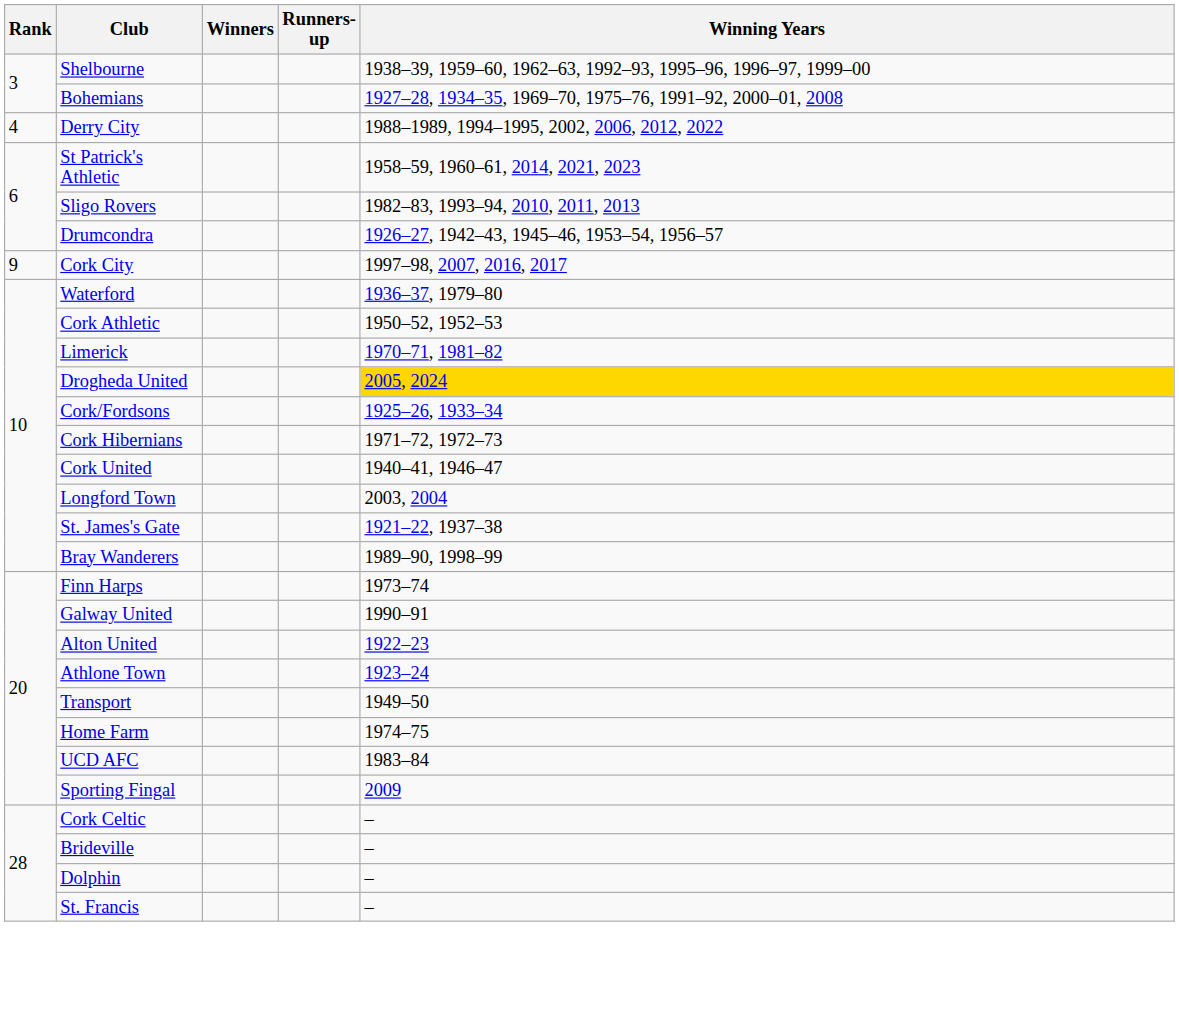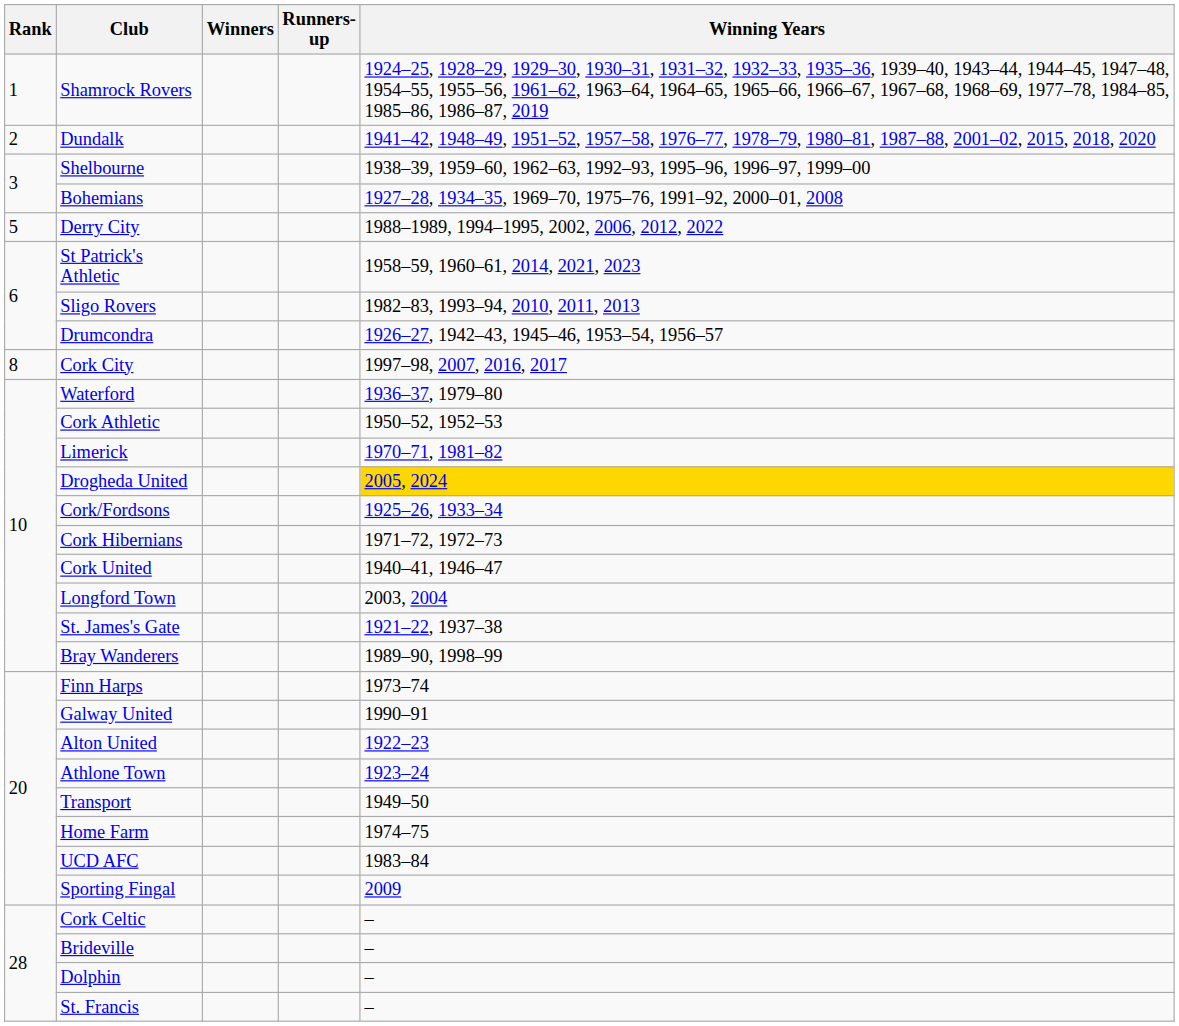 <table class="wikitable sortable">
 <tr>
 <th width=10xp>Rank</th>
 <th width=120xp>Club</th>
 <th width=30xp>Winners</th>
 <th width=30xp>Runners-up</th>
 <th width=700xp>Winning Years</th>
+</tr>
+<tr>
+<td>1</td>
+<td><a href='#'>Shamrock Rovers</a></td>
+<td></td>
+<td></td>
+<td><a href='#'>1924–25</a>, <a href='#'>1928–29</a>, <a href='#'>1929–30</a>, <a href='#'>1930–31</a>, <a href='#'>1931–32</a>, <a href='#'>1932–33</a>, <a href='#'>1935–36</a>, 1939–40, 1943–44, 1944–45, 1947–48, 1954–55, 1955–56, <a href='#'>1961–62</a>, 1963–64, 1964–65, 1965–66, 1966–67, 1967–68, 1968–69, 1977–78, 1984–85, 1985–86, 1986–87, <a href='#'>2019</a></td>
+</tr>
+<tr>
+<td>2</td>
+<td><a href='#'>Dundalk</a></td>
+<td></td>
+<td></td>
+<td><a href='#'>1941–42</a>, <a href='#'>1948–49</a>, <a href='#'>1951–52</a>, <a href='#'>1957–58</a>, <a href='#'>1976–77</a>, <a href='#'>1978–79</a>, <a href='#'>1980–81</a>, <a href='#'>1987–88</a>, <a href='#'>2001–02</a>, <a href='#'>2015</a>, <a href='#'>2018</a>, <a href='#'>2020</a></td>
 </tr>
 <tr>
 <td rowspan="2">3</td>
 <td><a href='#'>Shelbourne</a></td>
 <td></td>
 <td></td>
 <td>1938–39, 1959–60, 1962–63, 1992–93, 1995–96, 1996–97, 1999–00</td>
 </tr>
 <tr>
 <td><a href='#'>Bohemians</a></td>
 <td></td>
 <td></td>
 <td><a href='#'>1927–28</a>, <a href='#'>1934–35</a>, 1969–70, 1975–76, 1991–92, 2000–01, <a href='#'>2008</a></td>
 </tr>
 <tr>
-<td>4</td>
+<td>5</td>
 <td><a href='#'>Derry City</a></td>
 <td></td>
 <td></td>
 <td>1988–1989, 1994–1995, 2002, <a href='#'>2006</a>, <a href='#'>2012</a>, <a href='#'>2022</a></td>
 </tr>
 <tr>
 <td rowspan="3">6</td>
 <td><a href='#'>St Patrick's Athletic</a></td>
 <td></td>
 <td></td>
 <td>1958–59, 1960–61, <a href='#'>2014</a>, <a href='#'>2021</a>, <a href='#'>2023</a></td>
 </tr>
 <tr>
 <td><a href='#'>Sligo Rovers</a></td>
 <td></td>
 <td></td>
 <td>1982–83, 1993–94, <a href='#'>2010</a>, <a href='#'>2011</a>, <a href='#'>2013</a></td>
 </tr>
 <tr>
 <td><a href='#'>Drumcondra</a></td>
 <td></td>
 <td></td>
 <td><a href='#'>1926–27</a>, 1942–43, 1945–46, 1953–54, 1956–57</td>
 </tr>
 <tr>
-<td>9</td>
+<td>8</td>
 <td><a href='#'>Cork City</a></td>
 <td></td>
 <td></td>
 <td>1997–98, <a href='#'>2007</a>, <a href='#'>2016</a>, <a href='#'>2017</a></td>
 </tr>
 <tr>
 <td rowspan="10">10</td>
 <td><a href='#'>Waterford</a></td>
 <td></td>
 <td></td>
 <td><a href='#'>1936–37</a>, 1979–80</td>
 </tr>
 <tr>
 <td><a href='#'>Cork Athletic</a></td>
 <td></td>
 <td></td>
 <td>1950–52, 1952–53</td>
 </tr>
 <tr>
 <td><a href='#'>Limerick</a></td>
 <td></td>
 <td></td>
 <td><a href='#'>1970–71</a>, <a href='#'>1981–82</a></td>
 </tr>
 <tr>
 <td><a href='#'>Drogheda United</a></td>
 <td></td>
 <td></td>
 <td style="background: gold;"><a href='#'>2005</a>, <a href='#'>2024</a></td>
 </tr>
 <tr>
 <td><a href='#'>Cork/Fordsons</a></td>
 <td></td>
 <td></td>
 <td><a href='#'>1925–26</a>, <a href='#'>1933–34</a></td>
 </tr>
 <tr>
 <td><a href='#'>Cork Hibernians</a></td>
 <td></td>
 <td></td>
 <td>1971–72, 1972–73</td>
 </tr>
 <tr>
 <td><a href='#'>Cork United</a></td>
 <td></td>
 <td></td>
 <td>1940–41, 1946–47</td>
 </tr>
 <tr>
 <td><a href='#'>Longford Town</a></td>
 <td></td>
 <td></td>
 <td>2003, <a href='#'>2004</a></td>
 </tr>
 <tr>
 <td><a href='#'>St. James's Gate</a></td>
 <td></td>
 <td></td>
 <td><a href='#'>1921–22</a>, 1937–38</td>
 </tr>
 <tr>
 <td><a href='#'>Bray Wanderers</a></td>
 <td></td>
 <td></td>
 <td>1989–90, 1998–99</td>
 </tr>
 <tr>
 <td rowspan="8">20</td>
 <td><a href='#'>Finn Harps</a></td>
 <td></td>
 <td></td>
 <td>1973–74</td>
 </tr>
 <tr>
 <td><a href='#'>Galway United</a></td>
 <td></td>
 <td></td>
 <td>1990–91</td>
 </tr>
 <tr>
 <td><a href='#'>Alton United</a></td>
 <td></td>
 <td></td>
 <td><a href='#'>1922–23</a></td>
 </tr>
 <tr>
 <td><a href='#'>Athlone Town</a></td>
 <td></td>
 <td></td>
 <td><a href='#'>1923–24</a></td>
 </tr>
 <tr>
 <td><a href='#'>Transport</a></td>
 <td></td>
 <td></td>
 <td>1949–50</td>
 </tr>
 <tr>
 <td><a href='#'>Home Farm</a></td>
 <td></td>
 <td></td>
 <td>1974–75</td>
 </tr>
 <tr>
 <td><a href='#'>UCD AFC</a></td>
 <td></td>
 <td></td>
 <td>1983–84</td>
 </tr>
 <tr>
 <td><a href='#'>Sporting Fingal</a></td>
 <td></td>
 <td></td>
 <td><a href='#'>2009</a></td>
 </tr>
 <tr>
 <td rowspan="4">28</td>
 <td><a href='#'>Cork Celtic</a></td>
 <td></td>
 <td></td>
 <td>–</td>
 </tr>
 <tr>
 <td><a href='#'>Brideville</a></td>
 <td></td>
 <td></td>
 <td>–</td>
 </tr>
 <tr>
 <td><a href='#'>Dolphin</a></td>
 <td></td>
 <td></td>
 <td>–</td>
 </tr>
 <tr>
 <td><a href='#'>St. Francis</a></td>
 <td></td>
 <td></td>
 <td>–</td>
 </tr>
 </table>
